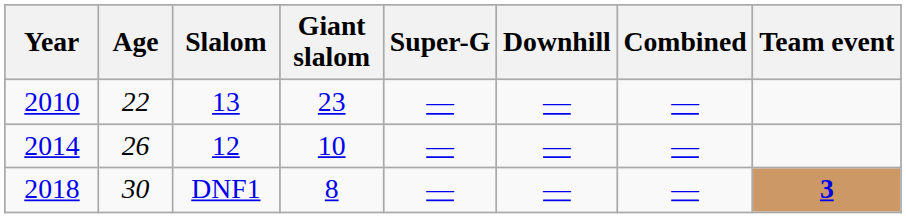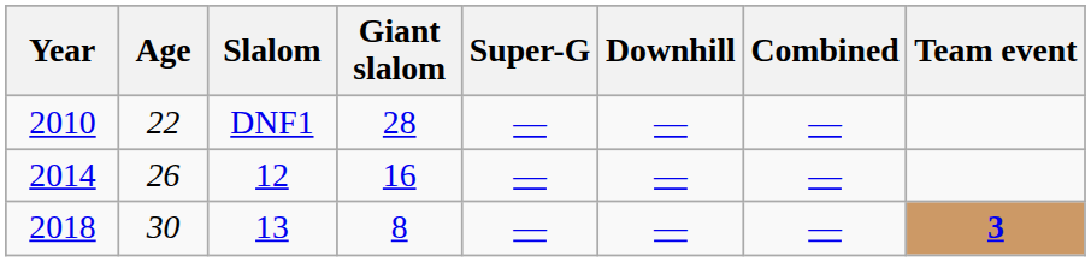 <table class=wikitable style="text-align:center">
 <tr>
 <th>  Year  </th>
 <th> Age </th>
 <th> Slalom </th>
 <th> Giant <br> slalom </th>
 <th>Super-G</th>
 <th>Downhill</th>
 <th>Combined</th>
 <th>Team event</th>
 </tr>
 <tr>
 <td><a href='#'>2010</a></td>
 <td><em>22</em></td>
-<td><a href='#'>13</a></td>
-<td><a href='#'>23</a></td>
+<td><a href='#'>DNF1</a></td>
+<td><a href='#'>28</a></td>
 <td><a href='#'>—</a></td>
 <td><a href='#'>—</a></td>
 <td><a href='#'>—</a></td>
 <td></td>
 </tr>
 <tr>
 <td><a href='#'>2014</a></td>
 <td><em>26</em></td>
 <td><a href='#'>12</a></td>
-<td><a href='#'>10</a></td>
+<td><a href='#'>16</a></td>
 <td><a href='#'>—</a></td>
 <td><a href='#'>—</a></td>
 <td><a href='#'>—</a></td>
 <td></td>
 </tr>
 <tr>
 <td><a href='#'>2018</a></td>
 <td><em>30</em></td>
-<td><a href='#'>DNF1</a></td>
+<td><a href='#'>13</a></td>
 <td><a href='#'>8</a></td>
 <td><a href='#'>—</a></td>
 <td><a href='#'>—</a></td>
 <td><a href='#'>—</a></td>
 <td bgcolor=cc9966><strong><a href='#'>3</a></strong></td>
 </tr>
 </table>
